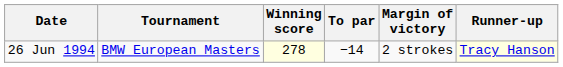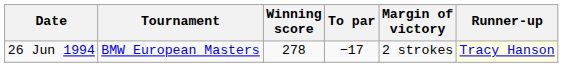 <table class="wikitable" style="font-size:95%;">
 <tr>
 <th>Date</th>
 <th>Tournament</th>
 <th>Winning<br>score</th>
 <th>To par</th>
 <th>Margin of<br>victory</th>
 <th>Runner-up</th>
 </tr>
 <tr>
 <td align=right>26 Jun <a href='#'>1994</a></td>
 <td><a href='#'>BMW European Masters</a></td>
-<td align=center style="background: lightyellow;">278</td>
-<td align=center>−14</td>
+<td align=center>278</td>
+<td align=center>−17</td>
 <td>2 strokes</td>
 <td style="background: lightyellow;"> <a href='#'>Tracy Hanson</a></td>
 </tr>
 </table>
